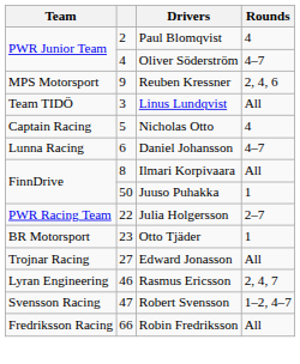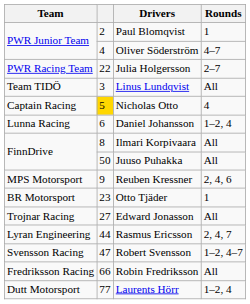 <table class="wikitable" style="font-size: 85%;">
 <tr>
 <th>Team</th>
 <th></th>
 <th>Drivers</th>
 <th>Rounds</th>
 </tr>
 <tr>
 <td rowspan=2><a href='#'>PWR Junior Team</a></td>
 <td>2</td>
 <td> Paul Blomqvist</td>
-<td>4</td>
+<td>1</td>
 </tr>
 <tr>
 <td>4</td>
 <td> Oliver Söderström</td>
 <td>4–7</td>
 </tr>
 <tr>
-<td>MPS Motorsport</td>
-<td>9</td>
-<td> Reuben Kressner</td>
-<td>2, 4, 6</td>
+<td><a href='#'>PWR Racing Team</a></td>
+<td>22</td>
+<td> Julia Holgersson</td>
+<td>2–7</td>
 </tr>
 <tr>
 <td>Team TIDÖ</td>
 <td>3</td>
 <td> <a href='#'>Linus Lundqvist</a></td>
 <td>All</td>
 </tr>
 <tr>
 <td>Captain Racing</td>
-<td>5</td>
+<td style="background: gold;">5</td>
 <td> Nicholas Otto</td>
 <td>4</td>
 </tr>
 <tr>
 <td>Lunna Racing</td>
 <td>6</td>
 <td> Daniel Johansson</td>
-<td>4–7</td>
+<td>1–2, 4</td>
 </tr>
 <tr>
 <td rowspan=2>FinnDrive</td>
 <td>8</td>
 <td> Ilmari Korpivaara</td>
 <td>All</td>
 </tr>
 <tr>
 <td>50</td>
 <td> Juuso Puhakka</td>
-<td>1</td>
+<td>All</td>
 </tr>
 <tr>
-<td><a href='#'>PWR Racing Team</a></td>
-<td>22</td>
-<td> Julia Holgersson</td>
-<td>2–7</td>
+<td>MPS Motorsport</td>
+<td>9</td>
+<td> Reuben Kressner</td>
+<td>2, 4, 6</td>
 </tr>
 <tr>
 <td>BR Motorsport</td>
 <td>23</td>
 <td> Otto Tjäder</td>
 <td>1</td>
 </tr>
 <tr>
 <td>Trojnar Racing</td>
 <td>27</td>
 <td> Edward Jonasson</td>
 <td>All</td>
 </tr>
 <tr>
 <td>Lyran Engineering</td>
-<td>46</td>
+<td>44</td>
 <td> Rasmus Ericsson</td>
 <td>2, 4, 7</td>
 </tr>
 <tr>
 <td>Svensson Racing</td>
 <td>47</td>
 <td> Robert Svensson</td>
 <td>1–2, 4–7</td>
 </tr>
 <tr>
 <td>Fredriksson Racing</td>
 <td>66</td>
 <td> Robin Fredriksson</td>
 <td>All</td>
 </tr>
+<tr>
+<td>Dutt Motorsport</td>
+<td>77</td>
+<td> <a href='#'>Laurents Hörr</a></td>
+<td>1–2, 4</td>
+</tr>
 </table>
